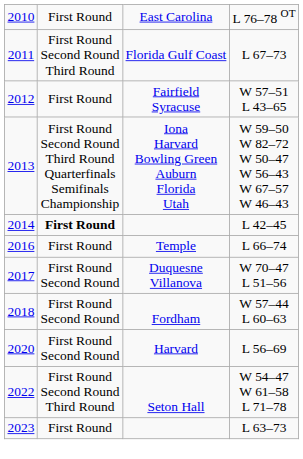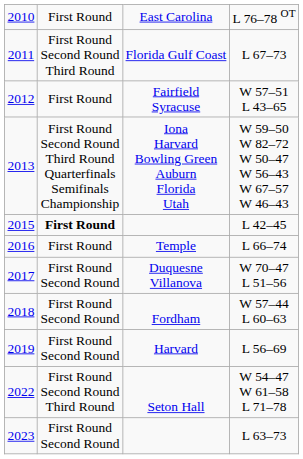 <table class="wikitable">
 <tr align="center">
 <td><a href='#'>2010</a></td>
 <td>First Round</td>
 <td><a href='#'>East Carolina</a></td>
 <td>L 76–78 <sup>OT</sup></td>
 </tr>
 <tr align="center">
 <td><a href='#'>2011</a></td>
 <td>First Round<br>Second Round<br>Third Round</td>
 <td><a href='#'>Florida Gulf Coast</a></td>
 <td>L 67–73</td>
 </tr>
 <tr align="center">
 <td><a href='#'>2012</a></td>
 <td>First Round</td>
 <td><a href='#'>Fairfield</a><br><a href='#'>Syracuse</a></td>
 <td>W 57–51<br>L 43–65</td>
 </tr>
 <tr align="center">
 <td><a href='#'>2013</a></td>
 <td>First Round<br>Second Round<br>Third Round<br>Quarterfinals<br>Semifinals<br>Championship</td>
 <td><a href='#'>Iona</a><br><a href='#'>Harvard</a><br><a href='#'>Bowling Green</a><br><a href='#'>Auburn</a><br><a href='#'>Florida</a><br><a href='#'>Utah</a></td>
 <td>W 59–50<br>W 82–72<br>W 50–47<br>W 56–43<br>W 67–57<br>W 46–43</td>
 </tr>
 <tr align="center">
-<td><a href='#'>2014</a></td>
+<td><a href='#'>2015</a></td>
 <td><strong>First Round</strong></td>
 <td></td>
 <td>L 42–45</td>
 </tr>
 <tr align="center">
 <td><a href='#'>2016</a></td>
 <td>First Round</td>
 <td><a href='#'>Temple</a></td>
 <td>L 66–74</td>
 </tr>
 <tr align="center">
 <td><a href='#'>2017</a></td>
 <td>First Round<br>Second Round</td>
 <td><a href='#'>Duquesne</a><br><a href='#'>Villanova</a></td>
 <td>W 70–47<br>L 51–56</td>
 </tr>
 <tr align="center">
 <td><a href='#'>2018</a></td>
 <td>First Round<br>Second Round</td>
 <td><br><a href='#'>Fordham</a></td>
 <td>W 57–44<br>L 60–63</td>
 </tr>
 <tr align="center">
-<td><a href='#'>2020</a></td>
+<td><a href='#'>2019</a></td>
 <td>First Round<br>Second Round</td>
 <td><a href='#'>Harvard</a></td>
 <td>L 56–69</td>
 </tr>
 <tr align="center">
 <td><a href='#'>2022</a></td>
 <td>First Round<br>Second Round<br>Third Round</td>
 <td><br><br><a href='#'>Seton Hall</a></td>
 <td>W 54–47<br>W 61–58<br>L 71–78</td>
 </tr>
 <tr align="center">
 <td><a href='#'>2023</a></td>
-<td>First Round</td>
+<td>First Round<br>Second Round</td>
 <td></td>
 <td>L 63–73</td>
 </tr>
 </table>
